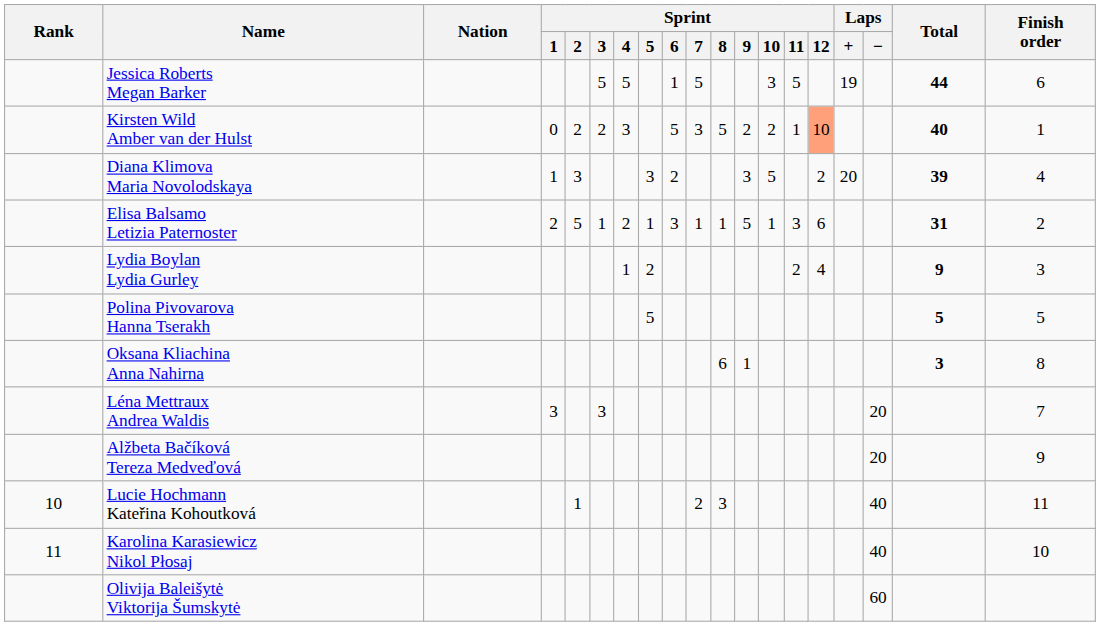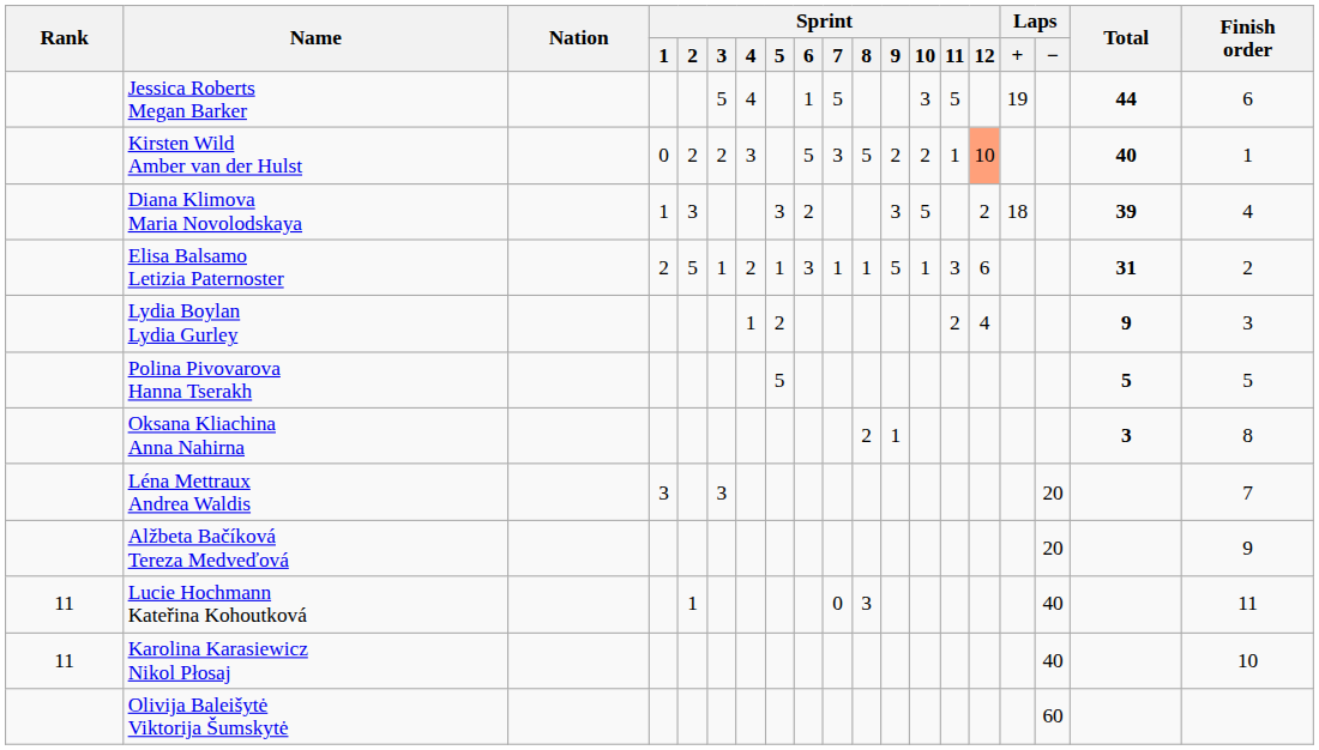 <table class="wikitable sortable" width=80% style="text-align:center;">
 <tr>
 <th rowspan=2>Rank</th>
 <th rowspan=2>Name</th>
 <th rowspan=2>Nation</th>
 <th colspan=12>Sprint</th>
 <th colspan=2>Laps</th>
 <th rowspan=2 data-sort-type=number>Total</th>
 <th rowspan=2>Finish<br>order</th>
 </tr>
 <tr>
 <th class=unsortable width=15>1</th>
 <th class=unsortable width=15>2</th>
 <th class=unsortable width=15>3</th>
 <th class=unsortable width=15>4</th>
 <th class=unsortable width=15>5</th>
 <th class=unsortable width=15>6</th>
 <th class=unsortable width=15>7</th>
 <th class=unsortable width=15>8</th>
 <th class=unsortable width=15>9</th>
 <th class=unsortable width=15>10</th>
 <th class=unsortable width=15>11</th>
 <th class=unsortable width=15>12</th>
 <th class=unsortable width=20>+</th>
 <th class=unsortable width=20>−</th>
 </tr>
 <tr>
 <td></td>
 <td align=left><a href='#'>Jessica Roberts</a><br><a href='#'>Megan Barker</a></td>
 <td align=left></td>
 <td></td>
 <td></td>
 <td>5</td>
-<td>5</td>
+<td>4</td>
 <td></td>
 <td>1</td>
 <td>5</td>
 <td></td>
 <td></td>
 <td>3</td>
 <td>5</td>
 <td></td>
 <td>19</td>
 <td></td>
 <td><strong>44</strong></td>
 <td>6</td>
 </tr>
 <tr>
 <td></td>
 <td align=left><a href='#'>Kirsten Wild</a><br><a href='#'>Amber van der Hulst</a></td>
 <td align=left></td>
 <td>0</td>
 <td>2</td>
 <td>2</td>
 <td>3</td>
 <td></td>
 <td>5</td>
 <td>3</td>
 <td>5</td>
 <td>2</td>
 <td>2</td>
 <td>1</td>
 <td style="background: lightsalmon;">10</td>
 <td></td>
 <td></td>
 <td><strong>40</strong></td>
 <td>1</td>
 </tr>
 <tr>
 <td></td>
 <td align=left><a href='#'>Diana Klimova</a><br><a href='#'>Maria Novolodskaya</a></td>
 <td align=left></td>
 <td>1</td>
 <td>3</td>
 <td></td>
 <td></td>
 <td>3</td>
 <td>2</td>
 <td></td>
 <td></td>
 <td>3</td>
 <td>5</td>
 <td></td>
 <td>2</td>
-<td>20</td>
+<td>18</td>
 <td></td>
 <td><strong>39</strong></td>
 <td>4</td>
 </tr>
 <tr>
 <td></td>
 <td align=left><a href='#'>Elisa Balsamo</a><br><a href='#'>Letizia Paternoster</a></td>
 <td align=left></td>
 <td>2</td>
 <td>5</td>
 <td>1</td>
 <td>2</td>
 <td>1</td>
 <td>3</td>
 <td>1</td>
 <td>1</td>
 <td>5</td>
 <td>1</td>
 <td>3</td>
 <td>6</td>
 <td></td>
 <td></td>
 <td><strong>31</strong></td>
 <td>2</td>
 </tr>
 <tr>
 <td></td>
 <td align=left><a href='#'>Lydia Boylan</a><br><a href='#'>Lydia Gurley</a></td>
 <td align=left></td>
 <td></td>
 <td></td>
 <td></td>
 <td>1</td>
 <td>2</td>
 <td></td>
 <td></td>
 <td></td>
 <td></td>
 <td></td>
 <td>2</td>
 <td>4</td>
 <td></td>
 <td></td>
 <td><strong>9</strong></td>
 <td>3</td>
 </tr>
 <tr>
 <td></td>
 <td align=left><a href='#'>Polina Pivovarova</a><br><a href='#'>Hanna Tserakh</a></td>
 <td align=left></td>
 <td></td>
 <td></td>
 <td></td>
 <td></td>
 <td>5</td>
 <td></td>
 <td></td>
 <td></td>
 <td></td>
 <td></td>
 <td></td>
 <td></td>
 <td></td>
 <td></td>
 <td><strong>5</strong></td>
 <td>5</td>
 </tr>
 <tr>
 <td></td>
 <td align=left><a href='#'>Oksana Kliachina</a><br><a href='#'>Anna Nahirna</a></td>
 <td align=left></td>
 <td></td>
 <td></td>
 <td></td>
 <td></td>
 <td></td>
 <td></td>
 <td></td>
-<td>6</td>
+<td>2</td>
 <td>1</td>
 <td></td>
 <td></td>
 <td></td>
 <td></td>
 <td></td>
 <td><strong>3</strong></td>
 <td>8</td>
 </tr>
 <tr>
 <td></td>
 <td align=left><a href='#'>Léna Mettraux</a><br><a href='#'>Andrea Waldis</a></td>
 <td align=left></td>
 <td>3</td>
 <td></td>
 <td>3</td>
 <td></td>
 <td></td>
 <td></td>
 <td></td>
 <td></td>
 <td></td>
 <td></td>
 <td></td>
 <td></td>
 <td></td>
 <td>20</td>
 <td><strong></strong></td>
 <td>7</td>
 </tr>
 <tr>
 <td></td>
 <td align=left><a href='#'>Alžbeta Bačíková</a><br><a href='#'>Tereza Medveďová</a></td>
 <td align=left></td>
 <td></td>
 <td></td>
 <td></td>
 <td></td>
 <td></td>
 <td></td>
 <td></td>
 <td></td>
 <td></td>
 <td></td>
 <td></td>
 <td></td>
 <td></td>
 <td>20</td>
 <td><strong></strong></td>
 <td>9</td>
 </tr>
 <tr>
-<td>10</td>
+<td>11</td>
 <td align=left><a href='#'>Lucie Hochmann</a><br>Kateřina Kohoutková</td>
 <td align=left></td>
 <td></td>
 <td>1</td>
 <td></td>
 <td></td>
 <td></td>
 <td></td>
-<td>2</td>
+<td>0</td>
 <td>3</td>
 <td></td>
 <td></td>
 <td></td>
 <td></td>
 <td></td>
 <td>40</td>
 <td><strong></strong></td>
 <td>11</td>
 </tr>
 <tr>
 <td>11</td>
 <td align=left><a href='#'>Karolina Karasiewicz</a><br><a href='#'>Nikol Płosaj</a></td>
 <td align=left></td>
 <td></td>
 <td></td>
 <td></td>
 <td></td>
 <td></td>
 <td></td>
 <td></td>
 <td></td>
 <td></td>
 <td></td>
 <td></td>
 <td></td>
 <td></td>
 <td>40</td>
 <td><strong></strong></td>
 <td>10</td>
 </tr>
 <tr>
 <td></td>
 <td align=left><a href='#'>Olivija Baleišytė</a><br><a href='#'>Viktorija Šumskytė</a></td>
 <td align=left></td>
 <td></td>
 <td></td>
 <td></td>
 <td></td>
 <td></td>
 <td></td>
 <td></td>
 <td></td>
 <td></td>
 <td></td>
 <td></td>
 <td></td>
 <td></td>
 <td>60</td>
 <td></td>
 <td></td>
 </tr>
 </table>
